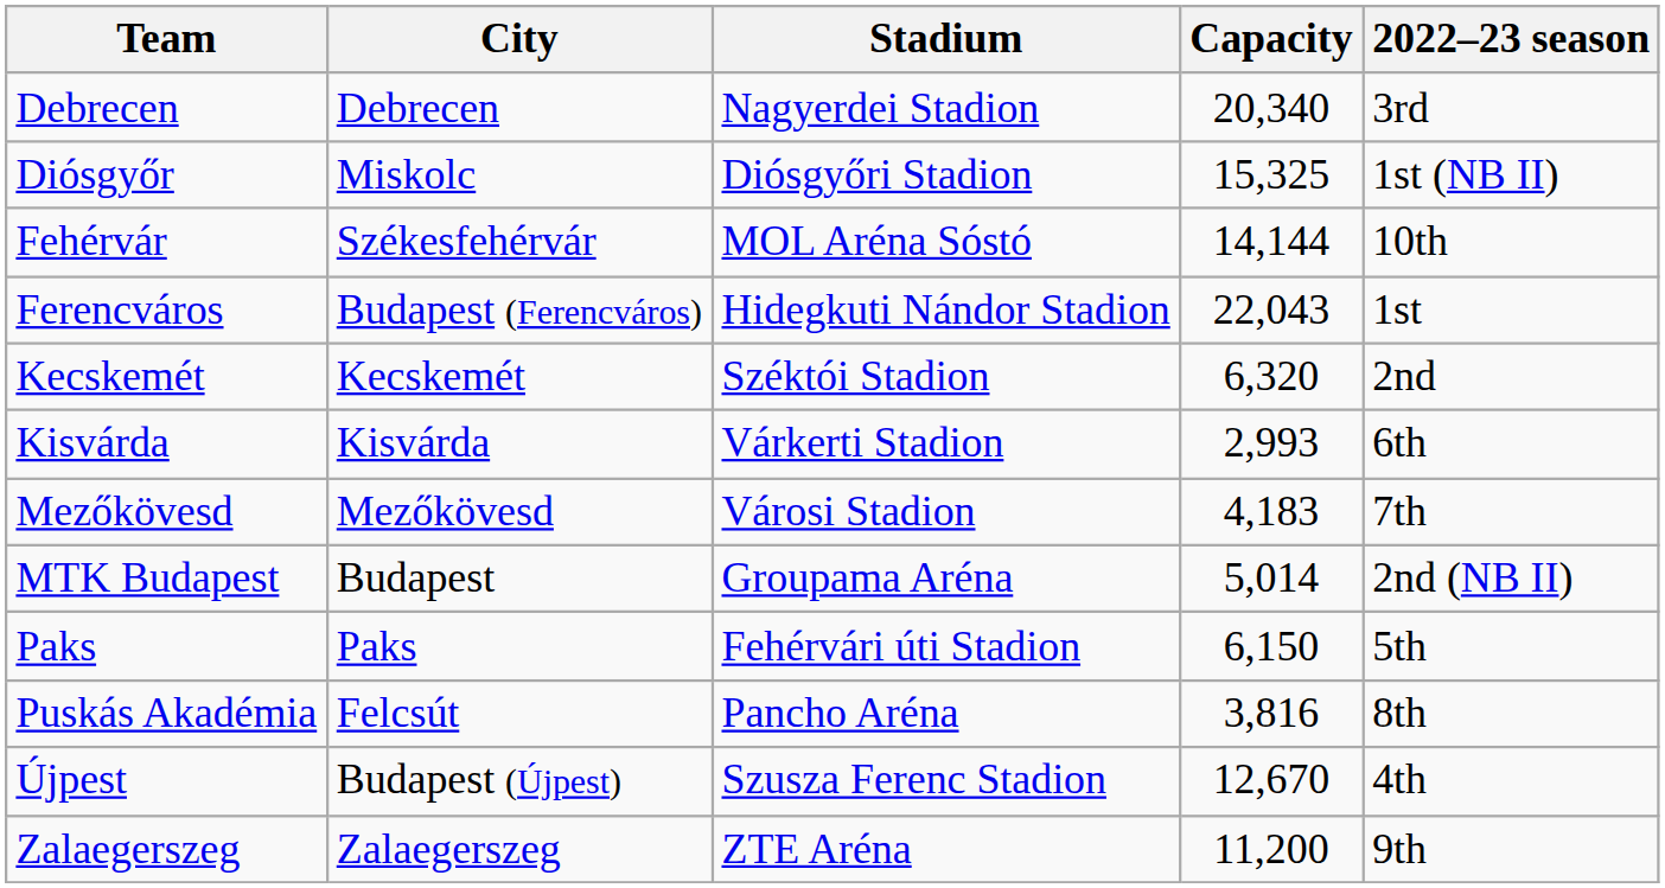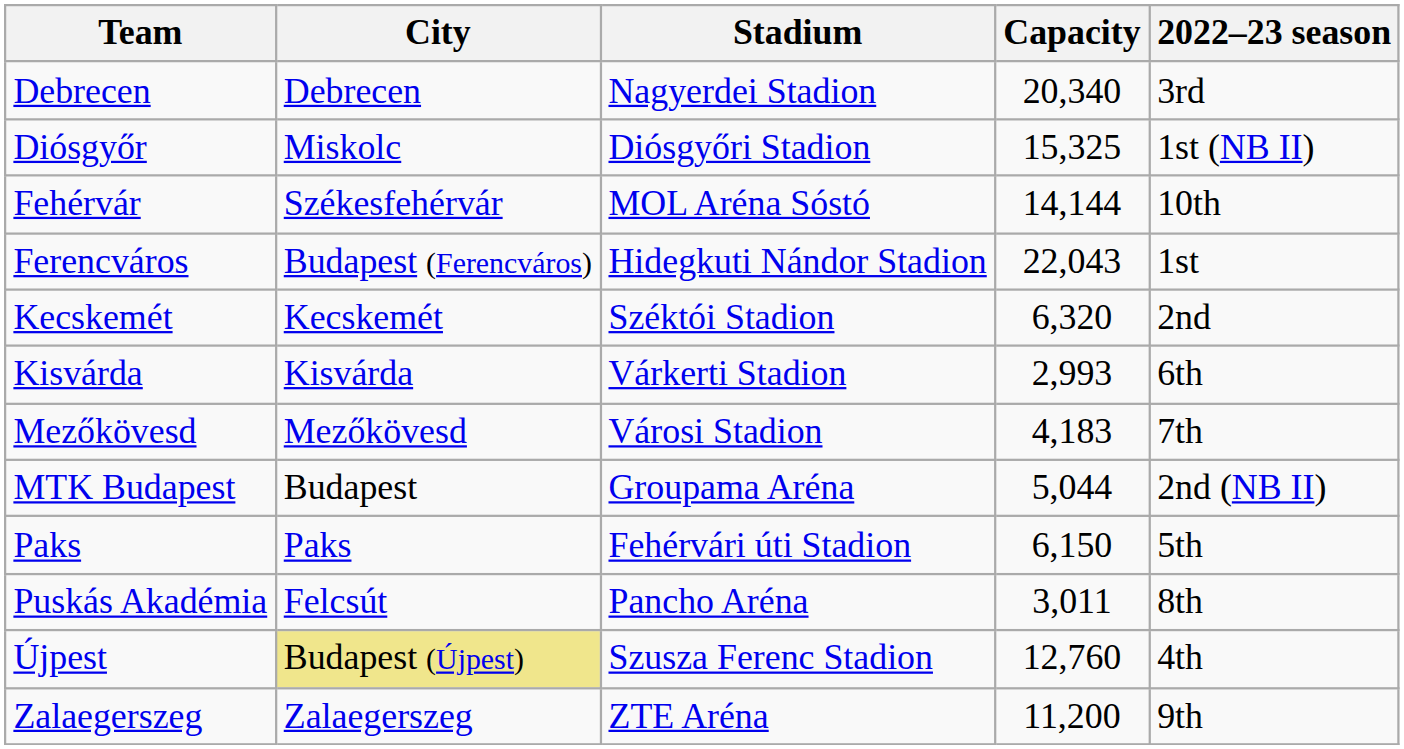 <table class="wikitable sortable">
 <tr>
 <th>Team</th>
 <th>City</th>
 <th>Stadium</th>
 <th>Capacity</th>
 <th data-sort-type="number">2022–23 season</th>
 </tr>
 <tr>
 <td><a href='#'>Debrecen</a></td>
 <td><a href='#'>Debrecen</a></td>
 <td><a href='#'>Nagyerdei Stadion</a></td>
 <td align="center">20,340</td>
 <td>3rd</td>
 </tr>
 <tr>
 <td><a href='#'>Diósgyőr</a></td>
 <td><a href='#'>Miskolc</a></td>
 <td><a href='#'>Diósgyőri Stadion</a></td>
 <td align="center">15,325</td>
 <td>1st (<a href='#'>NB II</a>)</td>
 </tr>
 <tr>
 <td><a href='#'>Fehérvár</a></td>
 <td><a href='#'>Székesfehérvár</a></td>
 <td><a href='#'>MOL Aréna Sóstó</a></td>
 <td align="center">14,144</td>
 <td>10th</td>
 </tr>
 <tr>
 <td><a href='#'>Ferencváros</a></td>
 <td><a href='#'>Budapest</a> <small>(<a href='#'>Ferencváros</a>)</small></td>
 <td><a href='#'>Hidegkuti Nándor Stadion</a></td>
 <td align="center">22,043</td>
 <td>1st</td>
 </tr>
 <tr>
 <td><a href='#'>Kecskemét</a></td>
 <td><a href='#'>Kecskemét</a></td>
 <td><a href='#'>Széktói Stadion</a></td>
 <td align="center">6,320</td>
 <td>2nd</td>
 </tr>
 <tr>
 <td><a href='#'>Kisvárda</a></td>
 <td><a href='#'>Kisvárda</a></td>
 <td><a href='#'>Várkerti Stadion</a></td>
 <td align="center">2,993</td>
 <td>6th</td>
 </tr>
 <tr>
 <td><a href='#'>Mezőkövesd</a></td>
 <td><a href='#'>Mezőkövesd</a></td>
 <td><a href='#'>Városi Stadion</a></td>
 <td align="center">4,183</td>
 <td>7th</td>
 </tr>
 <tr>
 <td><a href='#'>MTK Budapest</a></td>
 <td>Budapest</td>
 <td><a href='#'>Groupama Aréna</a></td>
-<td align="center">5,014</td>
+<td align="center">5,044</td>
 <td>2nd (<a href='#'>NB II</a>)</td>
 </tr>
 <tr>
 <td><a href='#'>Paks</a></td>
 <td><a href='#'>Paks</a></td>
 <td><a href='#'>Fehérvári úti Stadion</a></td>
 <td align="center">6,150</td>
 <td>5th</td>
 </tr>
 <tr>
 <td><a href='#'>Puskás Akadémia</a></td>
 <td><a href='#'>Felcsút</a></td>
 <td><a href='#'>Pancho Aréna</a></td>
-<td align="center">3,816</td>
+<td align="center">3,011</td>
 <td>8th</td>
 </tr>
 <tr>
 <td><a href='#'>Újpest</a></td>
-<td>Budapest <small>(<a href='#'>Újpest</a>)</small></td>
+<td style="background: khaki;">Budapest <small>(<a href='#'>Újpest</a>)</small></td>
 <td><a href='#'>Szusza Ferenc Stadion</a></td>
-<td align="center">12,670</td>
+<td align="center">12,760</td>
 <td>4th</td>
 </tr>
 <tr>
 <td><a href='#'>Zalaegerszeg</a></td>
 <td><a href='#'>Zalaegerszeg</a></td>
 <td><a href='#'>ZTE Aréna</a></td>
 <td align="center">11,200</td>
 <td>9th</td>
 </tr>
 </table>
